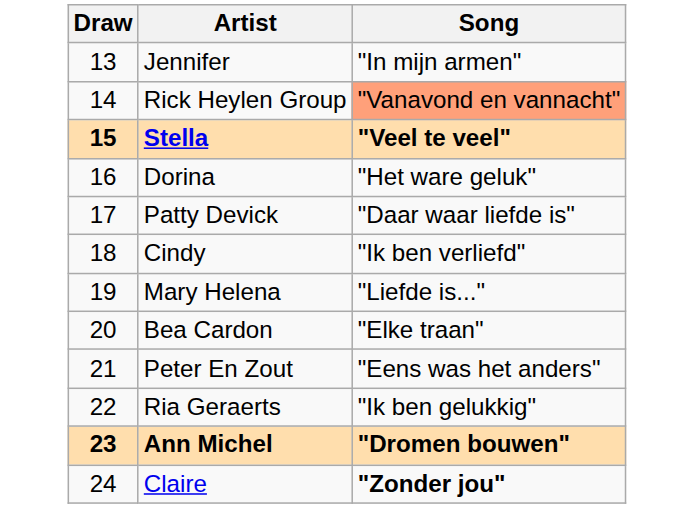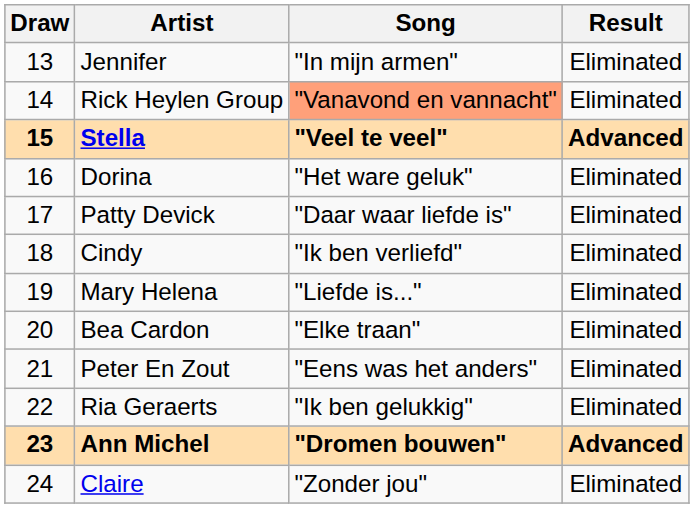 <table class="sortable wikitable" style="margin: 1em auto 1em auto; text-align:center">
 <tr>
 <th>Draw</th>
 <th>Artist</th>
 <th>Song</th>
+<th>Result</th>
 </tr>
 <tr>
 <td>13</td>
 <td align="left">Jennifer</td>
 <td align="left">"In mijn armen"</td>
+<td>Eliminated</td>
 </tr>
 <tr>
 <td>14</td>
 <td align="left">Rick Heylen Group</td>
 <td align="left" style="background: lightsalmon;">"Vanavond en vannacht"</td>
+<td>Eliminated</td>
 </tr>
 <tr style="font-weight:bold;background:navajowhite;">
 <td>15</td>
 <td align="left"><a href='#'>Stella</a></td>
 <td align="left">"Veel te veel"</td>
+<td>Advanced</td>
 </tr>
 <tr>
 <td>16</td>
 <td align="left">Dorina</td>
 <td align="left">"Het ware geluk"</td>
+<td>Eliminated</td>
 </tr>
 <tr>
 <td>17</td>
 <td align="left">Patty Devick</td>
 <td align="left">"Daar waar liefde is"</td>
+<td>Eliminated</td>
 </tr>
 <tr>
 <td>18</td>
 <td align="left">Cindy</td>
 <td align="left">"Ik ben verliefd"</td>
+<td>Eliminated</td>
 </tr>
 <tr>
 <td>19</td>
 <td align="left">Mary Helena</td>
 <td align="left">"Liefde is..."</td>
+<td>Eliminated</td>
 </tr>
 <tr>
 <td>20</td>
 <td align="left">Bea Cardon</td>
 <td align="left">"Elke traan"</td>
+<td>Eliminated</td>
 </tr>
 <tr>
 <td>21</td>
 <td align="left">Peter En Zout</td>
 <td align="left">"Eens was het anders"</td>
+<td>Eliminated</td>
 </tr>
 <tr>
 <td>22</td>
 <td align="left">Ria Geraerts</td>
 <td align="left">"Ik ben gelukkig"</td>
+<td>Eliminated</td>
 </tr>
 <tr style="font-weight:bold;background:navajowhite;">
 <td>23</td>
 <td align="left">Ann Michel</td>
 <td align="left">"Dromen bouwen"</td>
+<td>Advanced</td>
 </tr>
 <tr>
 <td>24</td>
 <td align="left"><a href='#'>Claire</a></td>
-<td align="left"><strong>"Zonder jou"</strong></td>
+<td align="left">"Zonder jou"</td>
+<td>Eliminated</td>
 </tr>
 </table>
